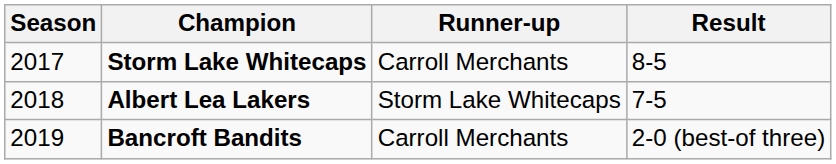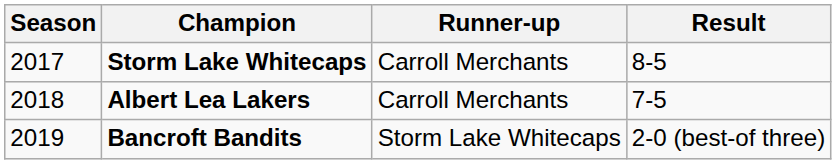 <table class="wikitable">
 <tr>
 <th>Season</th>
 <th>Champion</th>
 <th>Runner-up</th>
 <th>Result</th>
 </tr>
 <tr>
 <td>2017</td>
 <td><strong>Storm Lake Whitecaps</strong></td>
 <td>Carroll Merchants</td>
 <td>8-5</td>
 </tr>
 <tr>
 <td>2018</td>
 <td><strong>Albert Lea Lakers</strong></td>
-<td>Storm Lake Whitecaps</td>
+<td>Carroll Merchants</td>
 <td>7-5</td>
 </tr>
 <tr>
 <td>2019</td>
 <td><strong>Bancroft Bandits</strong></td>
-<td>Carroll Merchants</td>
+<td>Storm Lake Whitecaps</td>
 <td>2-0 (best-of three)</td>
 </tr>
 </table>
